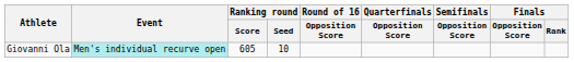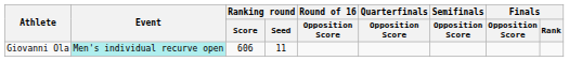 <table class="wikitable" style="text-align: center; font-size:90%">
 <tr>
 <th rowspan="2">Athlete</th>
 <th rowspan="2">Event</th>
 <th colspan="2">Ranking round</th>
 <th>Round of 16</th>
 <th>Quarterfinals</th>
 <th>Semifinals</th>
 <th colspan="2">Finals</th>
 </tr>
 <tr style="font-size:95%">
 <th>Score</th>
 <th>Seed</th>
 <th>Opposition<br>Score</th>
 <th>Opposition<br>Score</th>
 <th>Opposition<br>Score</th>
 <th>Opposition<br>Score</th>
 <th>Rank</th>
 </tr>
 <tr>
 <td>Giovanni Ola</td>
 <td style="background: paleturquoise;">Men's individual recurve open</td>
-<td>605</td>
-<td>10</td>
+<td>606</td>
+<td>11</td>
 <td></td>
 <td></td>
 <td></td>
 <td></td>
 <td></td>
 </tr>
 </table>
